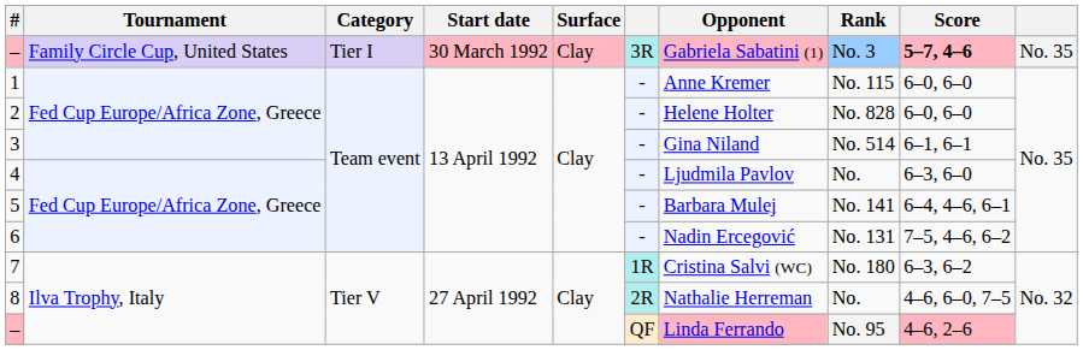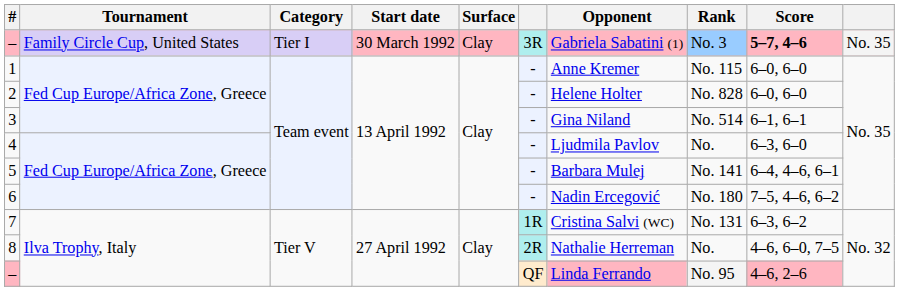 <table class="wikitable sortable">
 <tr>
 <th scope="col">#</th>
 <th scope="col">Tournament</th>
 <th scope="col">Category</th>
 <th scope="col">Start date</th>
 <th scope="col">Surface</th>
 <th scope="col"></th>
 <th scope="col">Opponent</th>
 <th scope="col">Rank</th>
 <th class="unsortable" scope="col">Score</th>
 <th></th>
 </tr>
 <tr bgcolor="lightpink">
 <td align="center">–</td>
 <td bgcolor="#d8cef6"><a href='#'>Family Circle Cup</a>, United States</td>
 <td bgcolor="#d8cef6">Tier I</td>
 <td>30 March 1992</td>
 <td>Clay</td>
 <td bgcolor=afeeee align="center">3R</td>
 <td> <a href='#'>Gabriela Sabatini</a> <small>(1)</small></td>
 <td align="left" bgcolor=99ccff>No. 3</td>
 <td><strong>5–7, 4–6</strong></td>
 <td bgcolor=#F4F4F4>No. 35</td>
 </tr>
 <tr>
 <td align="center">1</td>
 <td rowspan=3 bgcolor="#ECF2FF"><a href='#'>Fed Cup Europe/Africa Zone</a>, Greece</td>
 <td rowspan=6 bgcolor="#ECF2FF">Team event</td>
 <td rowspan=6>13 April 1992</td>
 <td rowspan=6>Clay</td>
 <td bgcolor="#ECF2FF" align="center">-</td>
 <td> <a href='#'>Anne Kremer</a></td>
 <td>No. 115</td>
 <td>6–0, 6–0</td>
 <td rowspan=6>No. 35</td>
 </tr>
 <tr>
 <td align="center">2</td>
 <td bgcolor="#ECF2FF" align="center">-</td>
 <td> <a href='#'>Helene Holter</a></td>
 <td>No. 828</td>
 <td>6–0, 6–0</td>
 </tr>
 <tr>
 <td align="center">3</td>
 <td bgcolor="#ECF2FF" align="center">-</td>
 <td> <a href='#'>Gina Niland</a></td>
 <td>No. 514</td>
 <td>6–1, 6–1</td>
 </tr>
 <tr>
 <td align="center">4</td>
 <td rowspan=3 bgcolor="#ECF2FF"><a href='#'>Fed Cup Europe/Africa Zone</a>, Greece</td>
 <td bgcolor="#ECF2FF" align="center">-</td>
 <td> <a href='#'>Ljudmila Pavlov</a></td>
 <td>No. </td>
 <td>6–3, 6–0</td>
 </tr>
 <tr>
 <td align="center">5</td>
 <td bgcolor="#ECF2FF" align="center">-</td>
 <td> <a href='#'>Barbara Mulej</a></td>
 <td>No. 141</td>
 <td>6–4, 4–6, 6–1</td>
 </tr>
 <tr>
 <td align="center">6</td>
 <td bgcolor="#ECF2FF" align="center">-</td>
 <td> <a href='#'>Nadin Ercegović</a></td>
-<td>No. 131</td>
+<td>No. 180</td>
 <td>7–5, 4–6, 6–2</td>
 </tr>
 <tr>
 <td align="center">7</td>
 <td rowspan=3><a href='#'>Ilva Trophy</a>, Italy</td>
 <td rowspan=3>Tier V</td>
 <td rowspan=3>27 April 1992</td>
 <td rowspan=3>Clay</td>
 <td bgcolor=afeeee align="center">1R</td>
 <td> <a href='#'>Cristina Salvi</a> <small>(WC)</small></td>
-<td>No. 180</td>
+<td>No. 131</td>
 <td>6–3, 6–2</td>
 <td rowspan=3>No. 32</td>
 </tr>
 <tr>
 <td align="center">8</td>
 <td bgcolor=afeeee align="center">2R</td>
 <td> <a href='#'>Nathalie Herreman</a></td>
 <td>No. </td>
 <td>4–6, 6–0, 7–5</td>
 </tr>
 <tr>
 <td bgcolor="lightpink" align=center>–</td>
 <td bgcolor=ffebcd align="center">QF</td>
 <td bgcolor="lightpink"> <a href='#'>Linda Ferrando</a></td>
 <td align="left" bgcolor=#F4F4F4>No. 95</td>
 <td bgcolor="lightpink">4–6, 2–6</td>
 </tr>
 </table>
